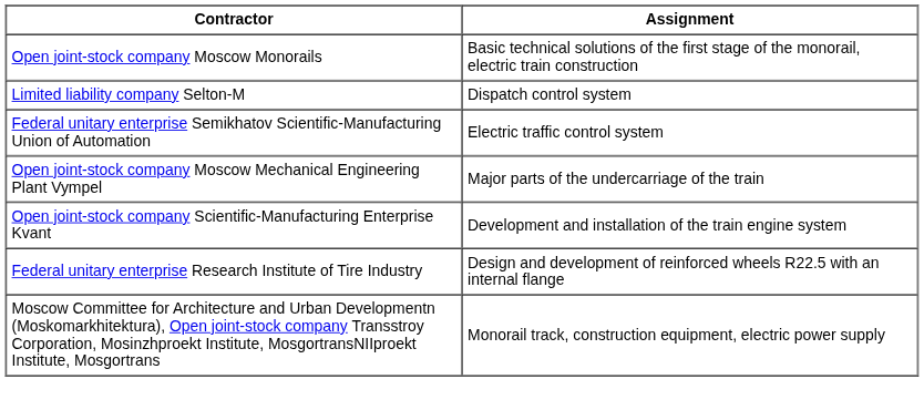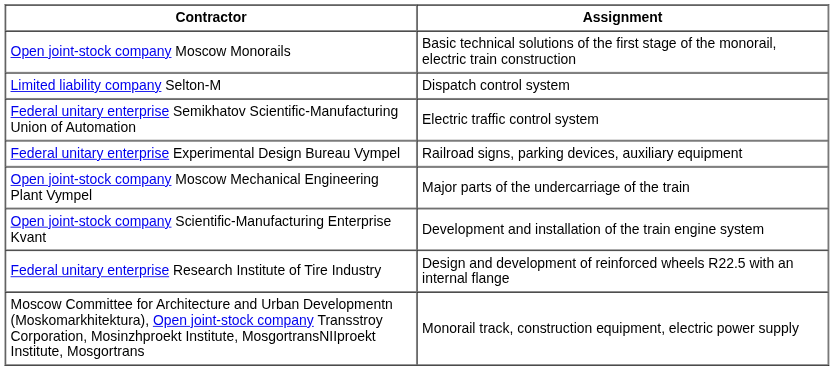 <table style="width:75%; margin:auto;" cellspacing="0" cellpadding="5" border="1">
 <tr>
 <th style="width:50%;">Contractor</th>
 <th style="width:50%;">Assignment</th>
 </tr>
 <tr>
 <td><a href='#'>Open joint-stock company</a> Moscow Monorails</td>
 <td>Basic technical solutions of the first stage of the monorail, electric train construction</td>
 </tr>
 <tr>
 <td><a href='#'>Limited liability company</a> Selton-M</td>
 <td>Dispatch control system</td>
 </tr>
 <tr>
 <td><a href='#'>Federal unitary enterprise</a> Semikhatov Scientific-Manufacturing Union of Automation</td>
 <td>Electric traffic control system</td>
 </tr>
 <tr>
+<td><a href='#'>Federal unitary enterprise</a> Experimental Design Bureau Vympel</td>
+<td>Railroad signs, parking devices, auxiliary equipment</td>
+</tr>
+<tr>
 <td><a href='#'>Open joint-stock company</a> Moscow Mechanical Engineering Plant Vympel</td>
 <td>Major parts of the undercarriage of the train</td>
 </tr>
 <tr>
 <td><a href='#'>Open joint-stock company</a> Scientific-Manufacturing Enterprise Kvant</td>
 <td>Development and installation of the train engine system</td>
 </tr>
 <tr>
 <td><a href='#'>Federal unitary enterprise</a> Research Institute of Tire Industry</td>
 <td>Design and development of reinforced wheels R22.5 with an internal flange</td>
 </tr>
 <tr>
 <td>Moscow Committee for Architecture and Urban Developmentn (Moskomarkhitektura), <a href='#'>Open joint-stock company</a> Transstroy Corporation, Mosinzhproekt Institute, MosgortransNIIproekt Institute, Mosgortrans</td>
 <td>Monorail track, construction equipment, electric power supply</td>
 </tr>
 </table>
